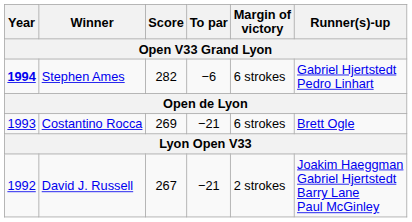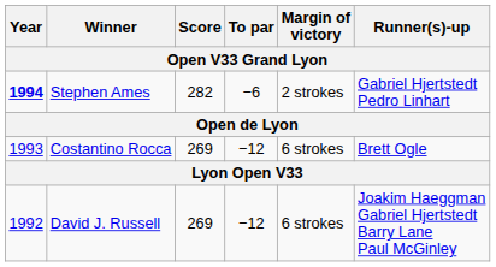 <table class=wikitable style="font-size:95%">
 <tr>
 <th>Year</th>
 <th>Winner</th>
 <th>Score</th>
 <th>To par</th>
 <th>Margin of<br>victory</th>
 <th>Runner(s)-up</th>
 </tr>
 <tr>
 <th colspan=7>Open V33 Grand Lyon</th>
 </tr>
 <tr>
 <td><strong><a href='#'>1994</a></strong></td>
 <td> <a href='#'>Stephen Ames</a></td>
 <td align=center>282</td>
 <td align=center>−6</td>
-<td>6 strokes</td>
+<td>2 strokes</td>
 <td> <a href='#'>Gabriel Hjertstedt</a><br> <a href='#'>Pedro Linhart</a></td>
 </tr>
 <tr>
 <th colspan=7>Open de Lyon</th>
 </tr>
 <tr>
 <td><a href='#'>1993</a></td>
 <td> <a href='#'>Costantino Rocca</a></td>
 <td align=center>269</td>
-<td align=center>−21</td>
+<td align=center>−12</td>
 <td>6 strokes</td>
 <td> <a href='#'>Brett Ogle</a></td>
 </tr>
 <tr>
 <th colspan=7>Lyon Open V33</th>
 </tr>
 <tr>
 <td><a href='#'>1992</a></td>
 <td> <a href='#'>David J. Russell</a></td>
-<td align=center>267</td>
-<td align=center>−21</td>
-<td>2 strokes</td>
+<td align=center>269</td>
+<td align=center>−12</td>
+<td>6 strokes</td>
 <td> <a href='#'>Joakim Haeggman</a><br> <a href='#'>Gabriel Hjertstedt</a><br> <a href='#'>Barry Lane</a><br> <a href='#'>Paul McGinley</a></td>
 </tr>
 </table>
